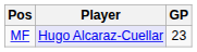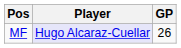 <table class=wikitable>
 <tr>
 <th>Pos</th>
 <th>Player</th>
 <th>GP</th>
 </tr>
 <tr>
 <td align="center"><a href='#'>MF</a></td>
 <td style="background: lavender;"> <a href='#'>Hugo Alcaraz-Cuellar</a></td>
-<td align="center">23</td>
+<td align="center">26</td>
 </tr>
 </table>
